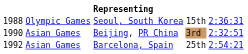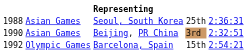 <table>
 <tr>
 <th colspan="5">Representing </th>
 </tr>
 <tr>
 <td>1988</td>
-<td><a href='#'>Olympic Games</a></td>
+<td><a href='#'>Asian Games</a></td>
 <td><a href='#'>Seoul, South Korea</a></td>
-<td>15th</td>
+<td>25th</td>
 <td><a href='#'>2:36:31</a></td>
 </tr>
 <tr>
 <td>1990</td>
 <td><a href='#'>Asian Games</a></td>
 <td><a href='#'>Beijing</a>, <a href='#'>PR China</a></td>
 <td bgcolor=cc9966>3rd</td>
 <td><a href='#'>2:32:51</a></td>
 </tr>
 <tr>
 <td>1992</td>
-<td><a href='#'>Asian Games</a></td>
+<td><a href='#'>Olympic Games</a></td>
 <td><a href='#'>Barcelona, Spain</a></td>
-<td>25th</td>
+<td>15th</td>
 <td><a href='#'>2:54:21</a></td>
 </tr>
 </table>
